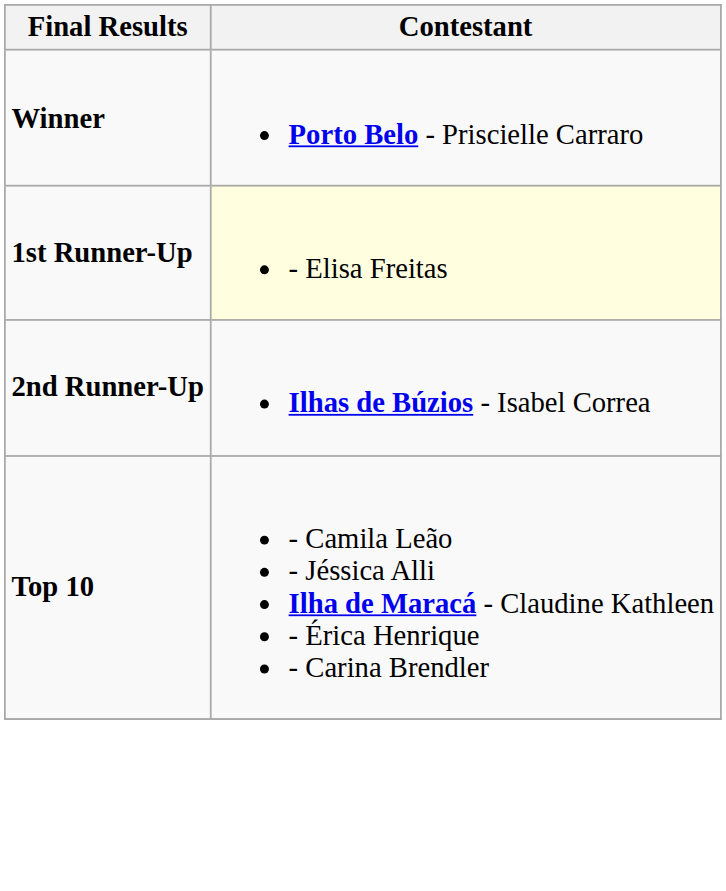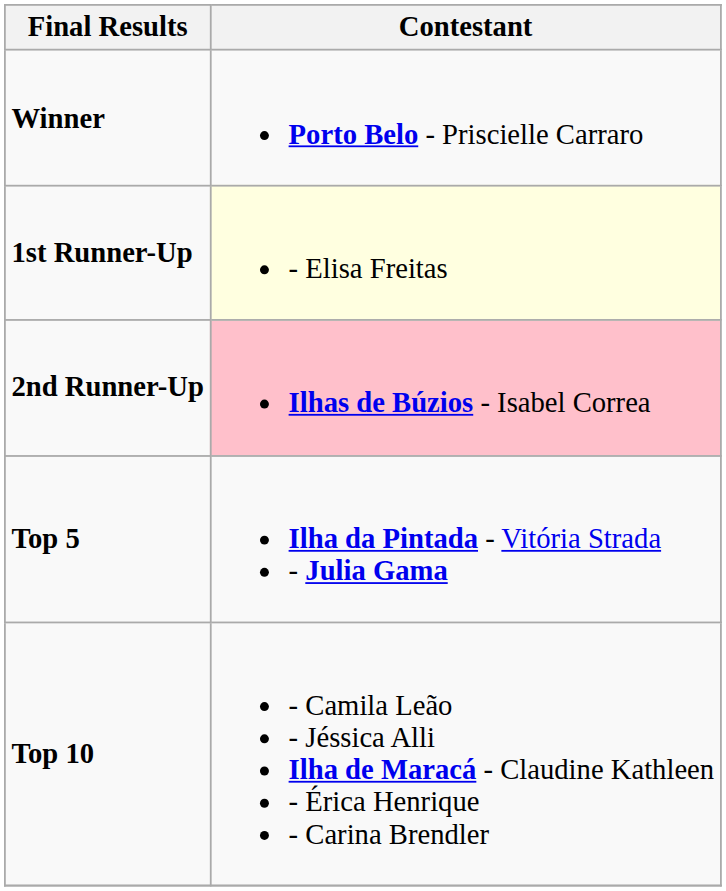 <table class="wikitable">
 <tr>
 <th>Final Results</th>
 <th>Contestant</th>
 </tr>
 <tr>
 <td><strong>Winner</strong></td>
 <td><br><ul><li><strong> <a href='#'>Porto Belo</a></strong> - Priscielle Carraro</li></ul></td>
 </tr>
 <tr>
 <td><strong>1st Runner-Up</strong></td>
 <td style="background: lightyellow;"><br><ul><li><strong></strong> - Elisa Freitas</li></ul></td>
 </tr>
 <tr>
 <td><strong>2nd Runner-Up</strong></td>
-<td><br><ul><li><strong> <a href='#'>Ilhas de Búzios</a></strong> - Isabel Correa</li></ul></td>
+<td style="background: pink;"><br><ul><li><strong> <a href='#'>Ilhas de Búzios</a></strong> - Isabel Correa</li></ul></td>
+</tr>
+<tr>
+<td><strong>Top 5</strong></td>
+<td><br><ul><li><strong> <a href='#'>Ilha da Pintada</a></strong> - <a href='#'>Vitória Strada</a></li><li><strong></strong> - <strong><a href='#'>Julia Gama</a></strong></li></ul></td>
 </tr>
 <tr>
 <td><strong>Top 10</strong></td>
 <td><br><ul><li><strong></strong> - Camila Leão</li><li><strong></strong> - Jéssica Alli</li><li><strong> <a href='#'>Ilha de Maracá</a></strong> - Claudine Kathleen</li><li><strong></strong> - Érica Henrique</li><li><strong></strong> - Carina Brendler</li></ul></td>
 </tr>
 <tr>
 </tr>
 </table>
